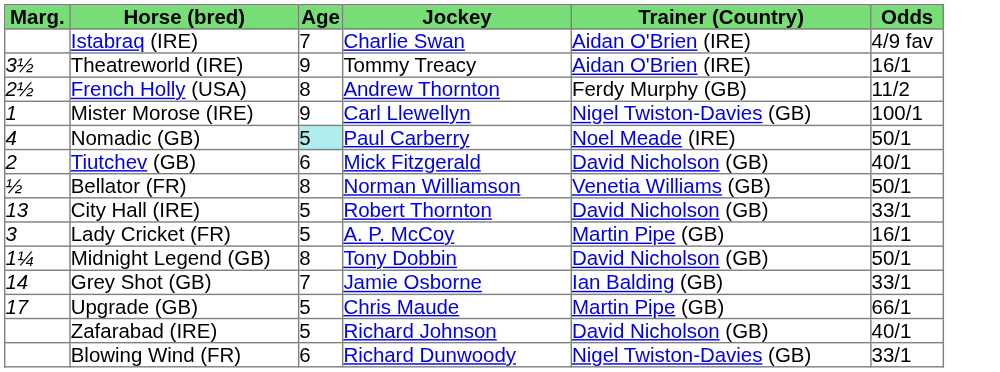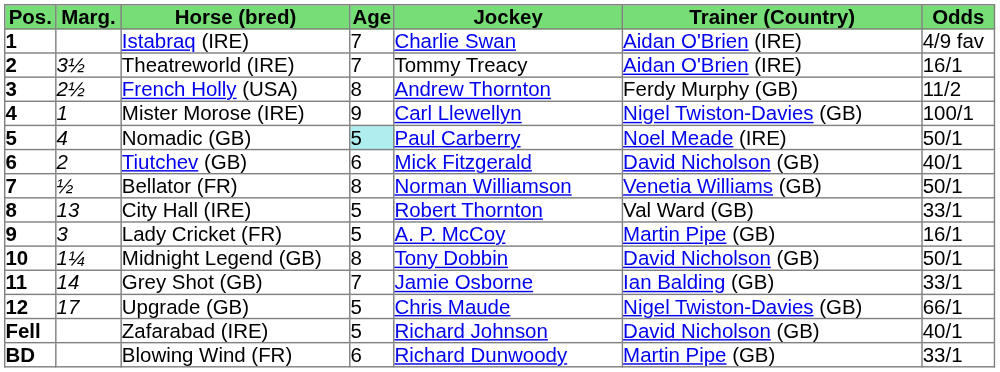 <table border="1" cellpadding="0" style="border-collapse: collapse; font-size:90%">
 <tr style="background:#7d7; text-align:center;">
+<td style="width:35px;"><strong>Pos.</strong></td>
 <td style="width:45px;"><strong>Marg.</strong></td>
 <td style="width:160px;"><strong>Horse (bred)</strong></td>
 <td style="width:30px;"><strong>Age</strong></td>
 <td style="width:160px;"><strong>Jockey</strong></td>
 <td style="width:210px;"><strong>Trainer (Country)</strong></td>
 <td style="width:50px;"><strong>Odds</strong></td>
 </tr>
 <tr>
+<td><strong>1</strong></td>
 <td></td>
 <td><a href='#'>Istabraq</a> (IRE)</td>
 <td>7</td>
 <td><a href='#'>Charlie Swan</a></td>
 <td><a href='#'>Aidan O'Brien</a> (IRE)</td>
 <td>4/9 fav</td>
 </tr>
 <tr>
+<td><strong>2</strong></td>
 <td><em>3½</em></td>
 <td>Theatreworld (IRE)</td>
-<td>9</td>
+<td>7</td>
 <td>Tommy Treacy</td>
 <td><a href='#'>Aidan O'Brien</a> (IRE)</td>
 <td>16/1</td>
 </tr>
 <tr>
+<td><strong>3</strong></td>
 <td><em>2½</em></td>
 <td><a href='#'>French Holly</a> (USA)</td>
 <td>8</td>
 <td><a href='#'>Andrew Thornton</a></td>
 <td>Ferdy Murphy (GB)</td>
 <td>11/2</td>
 </tr>
 <tr>
+<td><strong>4</strong></td>
 <td><em>1</em></td>
 <td>Mister Morose (IRE)</td>
 <td>9</td>
 <td><a href='#'>Carl Llewellyn</a></td>
 <td><a href='#'>Nigel Twiston-Davies</a> (GB)</td>
 <td>100/1</td>
 </tr>
 <tr>
+<td><strong>5</strong></td>
 <td><em>4</em></td>
 <td>Nomadic (GB)</td>
 <td style="background: paleturquoise;">5</td>
 <td><a href='#'>Paul Carberry</a></td>
 <td><a href='#'>Noel Meade</a> (IRE)</td>
 <td>50/1</td>
 </tr>
 <tr>
+<td><strong>6</strong></td>
 <td><em>2</em></td>
 <td><a href='#'>Tiutchev</a> (GB)</td>
 <td>6</td>
 <td><a href='#'>Mick Fitzgerald</a></td>
 <td><a href='#'>David Nicholson</a> (GB)</td>
 <td>40/1</td>
 </tr>
 <tr>
+<td><strong>7</strong></td>
 <td><em>½</em></td>
 <td>Bellator (FR)</td>
 <td>8</td>
 <td><a href='#'>Norman Williamson</a></td>
 <td><a href='#'>Venetia Williams</a> (GB)</td>
 <td>50/1</td>
 </tr>
 <tr>
+<td><strong>8</strong></td>
 <td><em>13</em></td>
 <td>City Hall (IRE)</td>
 <td>5</td>
 <td><a href='#'>Robert Thornton</a></td>
-<td><a href='#'>David Nicholson</a> (GB)</td>
+<td>Val Ward (GB)</td>
 <td>33/1</td>
 </tr>
 <tr>
+<td><strong>9</strong></td>
 <td><em>3</em></td>
 <td>Lady Cricket (FR)</td>
 <td>5</td>
 <td><a href='#'>A. P. McCoy</a></td>
 <td><a href='#'>Martin Pipe</a> (GB)</td>
 <td>16/1</td>
 </tr>
 <tr>
+<td><strong>10</strong></td>
 <td><em>1¼</em></td>
 <td>Midnight Legend (GB)</td>
 <td>8</td>
 <td><a href='#'>Tony Dobbin</a></td>
 <td><a href='#'>David Nicholson</a> (GB)</td>
 <td>50/1</td>
 </tr>
 <tr>
+<td><strong>11</strong></td>
 <td><em>14</em></td>
 <td>Grey Shot (GB)</td>
 <td>7</td>
 <td><a href='#'>Jamie Osborne</a></td>
 <td><a href='#'>Ian Balding</a> (GB)</td>
 <td>33/1</td>
 </tr>
 <tr>
+<td><strong>12</strong></td>
 <td><em>17</em></td>
 <td>Upgrade (GB)</td>
 <td>5</td>
 <td><a href='#'>Chris Maude</a></td>
-<td><a href='#'>Martin Pipe</a> (GB)</td>
+<td><a href='#'>Nigel Twiston-Davies</a> (GB)</td>
 <td>66/1</td>
 </tr>
 <tr>
+<td><strong>Fell</strong></td>
 <td></td>
 <td>Zafarabad (IRE)</td>
 <td>5</td>
 <td><a href='#'>Richard Johnson</a></td>
 <td><a href='#'>David Nicholson</a> (GB)</td>
 <td>40/1</td>
 </tr>
 <tr>
+<td><strong>BD</strong></td>
 <td></td>
 <td>Blowing Wind (FR)</td>
 <td>6</td>
 <td><a href='#'>Richard Dunwoody</a></td>
-<td><a href='#'>Nigel Twiston-Davies</a> (GB)</td>
+<td><a href='#'>Martin Pipe</a> (GB)</td>
 <td>33/1</td>
 </tr>
 </table>
